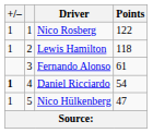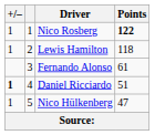 <table class="wikitable" style="font-size: 85%;">
 <tr>
 <th scope="col">+/–</th>
 <th scope="col"></th>
 <th scope="col">Driver</th>
 <th scope="col">Points</th>
 </tr>
 <tr>
 <td> 1</td>
 <td align="center">1</td>
 <td> <a href='#'>Nico Rosberg</a></td>
-<td>122</td>
+<td><strong>122</strong></td>
 </tr>
 <tr>
 <td> 1</td>
 <td align="center">2</td>
 <td> <a href='#'>Lewis Hamilton</a></td>
 <td>118</td>
 </tr>
 <tr>
 <td></td>
 <td align="center">3</td>
 <td> <a href='#'>Fernando Alonso</a></td>
 <td>61</td>
 </tr>
 <tr>
 <td><strong> 1</strong></td>
 <td align="center">4</td>
 <td> <a href='#'>Daniel Ricciardo</a></td>
-<td>54</td>
+<td>51</td>
 </tr>
 <tr>
 <td> 1</td>
 <td align="center">5</td>
 <td> <a href='#'>Nico Hülkenberg</a></td>
 <td>47</td>
 </tr>
 <tr>
 <th colspan=4>Source:</th>
 </tr>
 </table>
